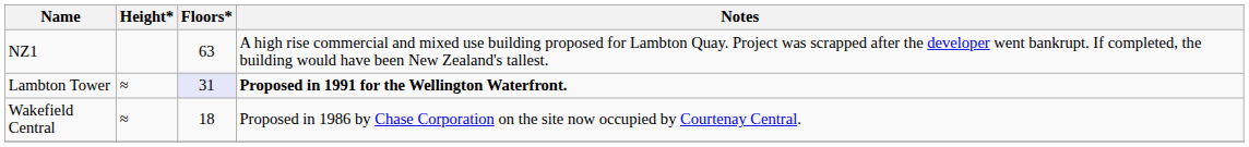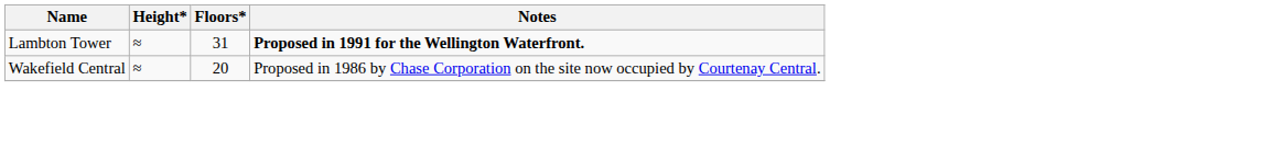 <table class="wikitable sortable">
 <tr>
 <th>Name</th>
 <th>Height*</th>
 <th>Floors*</th>
 <th class="unsortable">Notes</th>
 </tr>
 <tr>
-<td>NZ1</td>
-<td align=center></td>
-<td align=center>63</td>
-<td>A high rise commercial and mixed use building proposed for Lambton Quay. Project was scrapped after the <a href='#'>developer</a> went bankrupt. If completed, the building would have been New Zealand's tallest.</td>
-</tr>
-<tr>
 <td>Lambton Tower</td>
 <td nowrap>≈</td>
-<td align=center style="background: lavender;">31</td>
+<td align=center>31</td>
 <td><strong>Proposed in 1991 for the Wellington Waterfront.</strong></td>
 </tr>
 <tr>
 <td>Wakefield Central</td>
 <td nowrap>≈</td>
-<td align=center>18</td>
+<td align=center>20</td>
 <td>Proposed in 1986 by <a href='#'>Chase Corporation</a> on the site now occupied by <a href='#'>Courtenay Central</a>.</td>
 </tr>
 <tr>
 </tr>
 </table>
